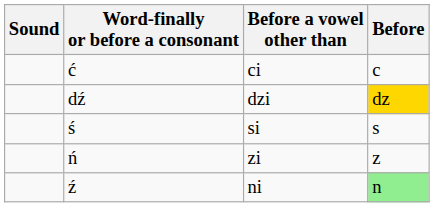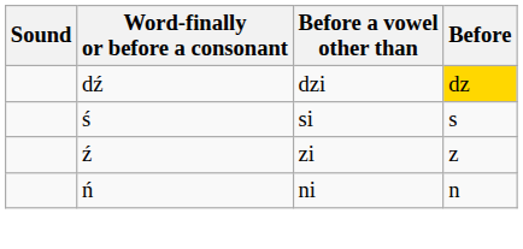 <table class="wikitable">
 <tr>
 <th>Sound</th>
 <th>Word-finally <br>or before a consonant</th>
 <th>Before a vowel <br>other than </th>
 <th>Before </th>
-</tr>
-<tr>
-<td></td>
-<td>ć</td>
-<td>ci</td>
-<td>c</td>
 </tr>
 <tr>
 <td></td>
 <td>dź</td>
 <td>dzi</td>
 <td style="background: gold;">dz</td>
 </tr>
 <tr>
 <td></td>
 <td>ś</td>
 <td>si</td>
 <td>s</td>
 </tr>
 <tr>
 <td></td>
-<td>ń</td>
+<td>ź</td>
 <td>zi</td>
 <td>z</td>
 </tr>
 <tr>
 <td></td>
-<td>ź</td>
+<td>ń</td>
 <td>ni</td>
-<td style="background: lightgreen;">n</td>
+<td>n</td>
 </tr>
 </table>
